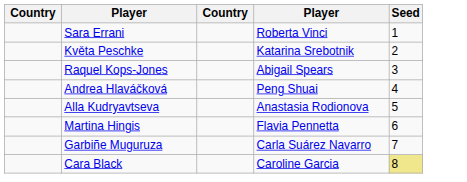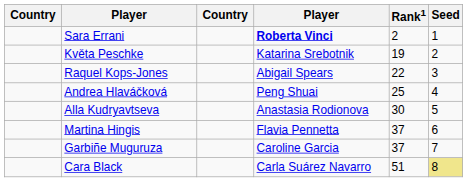 <table class="sortable wikitable">
 <tr>
 <th width="70">Country</th>
 <th width="175">Player</th>
 <th width="70">Country</th>
 <th width="175">Player</th>
+<th>Rank<sup>1</sup></th>
 <th>Seed</th>
 </tr>
 <tr>
 <td></td>
 <td><a href='#'>Sara Errani</a></td>
 <td></td>
-<td><a href='#'>Roberta Vinci</a></td>
+<td><strong><a href='#'>Roberta Vinci</a></strong></td>
+<td>2</td>
 <td>1</td>
 </tr>
 <tr>
 <td></td>
 <td><a href='#'>Květa Peschke</a></td>
 <td></td>
 <td><a href='#'>Katarina Srebotnik</a></td>
+<td>19</td>
 <td>2</td>
 </tr>
 <tr>
 <td></td>
 <td><a href='#'>Raquel Kops-Jones</a></td>
 <td></td>
 <td><a href='#'>Abigail Spears</a></td>
+<td>22</td>
 <td>3</td>
 </tr>
 <tr>
 <td></td>
 <td><a href='#'>Andrea Hlaváčková</a></td>
 <td></td>
 <td><a href='#'>Peng Shuai</a></td>
+<td>25</td>
 <td>4</td>
 </tr>
 <tr>
 <td></td>
 <td><a href='#'>Alla Kudryavtseva</a></td>
 <td></td>
 <td><a href='#'>Anastasia Rodionova</a></td>
+<td>30</td>
 <td>5</td>
 </tr>
 <tr>
 <td></td>
 <td><a href='#'>Martina Hingis</a></td>
 <td></td>
 <td><a href='#'>Flavia Pennetta</a></td>
+<td>37</td>
 <td>6</td>
 </tr>
 <tr>
 <td></td>
 <td><a href='#'>Garbiñe Muguruza</a></td>
 <td></td>
-<td><a href='#'>Carla Suárez Navarro</a></td>
+<td><a href='#'>Caroline Garcia</a></td>
+<td>37</td>
 <td>7</td>
 </tr>
 <tr>
 <td></td>
 <td><a href='#'>Cara Black</a></td>
 <td></td>
-<td><a href='#'>Caroline Garcia</a></td>
+<td><a href='#'>Carla Suárez Navarro</a></td>
+<td>51</td>
 <td style="background: khaki;">8</td>
 </tr>
 </table>
